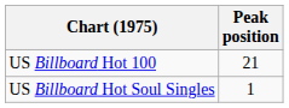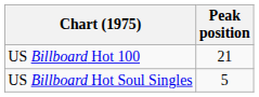 <table class="wikitable sortable">
 <tr>
 <th>Chart (1975)</th>
 <th>Peak<br>position</th>
 </tr>
 <tr>
 <td>US <a href='#'><em>Billboard</em> Hot 100</a></td>
 <td align="center">21</td>
 </tr>
 <tr>
 <td>US <a href='#'><em>Billboard</em> Hot Soul Singles</a></td>
-<td align="center">1</td>
+<td align="center">5</td>
 </tr>
 </table>
